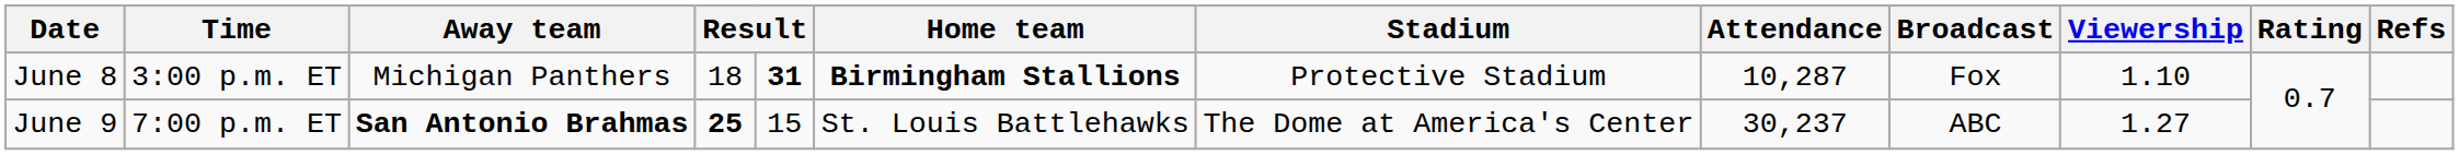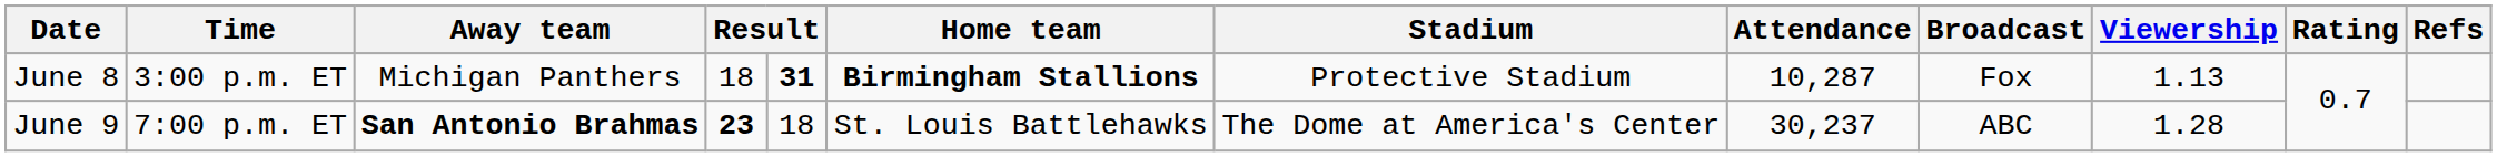 <table class="wikitable" style="text-align:center;">
 <tr>
 <th>Date</th>
 <th>Time<br></th>
 <th>Away team</th>
 <th colspan="2">Result<br></th>
 <th>Home team</th>
 <th>Stadium</th>
 <th>Attendance</th>
 <th>Broadcast</th>
 <th><a href='#'>Viewership</a><br></th>
 <th>Rating<br></th>
 <th>Refs</th>
 </tr>
 <tr>
 <td>June 8</td>
 <td>3:00 p.m. ET</td>
 <td>Michigan Panthers</td>
 <td>18</td>
 <td><strong>31</strong></td>
 <td><strong>Birmingham Stallions</strong></td>
 <td>Protective Stadium</td>
 <td>10,287</td>
 <td>Fox</td>
-<td>1.10</td>
+<td>1.13</td>
 <td rowspan="2">0.7</td>
 <td></td>
 </tr>
 <tr>
 <td>June 9</td>
 <td>7:00 p.m. ET</td>
 <td><strong>San Antonio Brahmas</strong></td>
-<td><strong>25</strong></td>
-<td>15</td>
+<td><strong>23</strong></td>
+<td>18</td>
 <td>St. Louis Battlehawks</td>
 <td>The Dome at America's Center</td>
 <td>30,237</td>
 <td>ABC</td>
-<td>1.27</td>
+<td>1.28</td>
 <td></td>
 </tr>
 </table>
